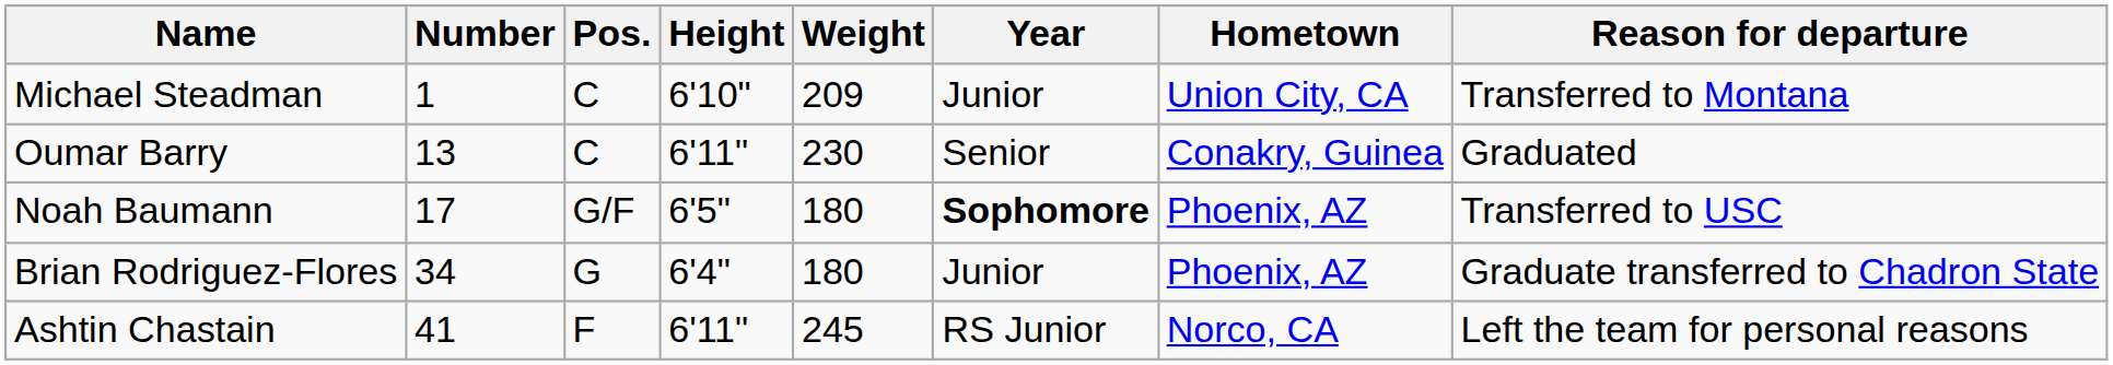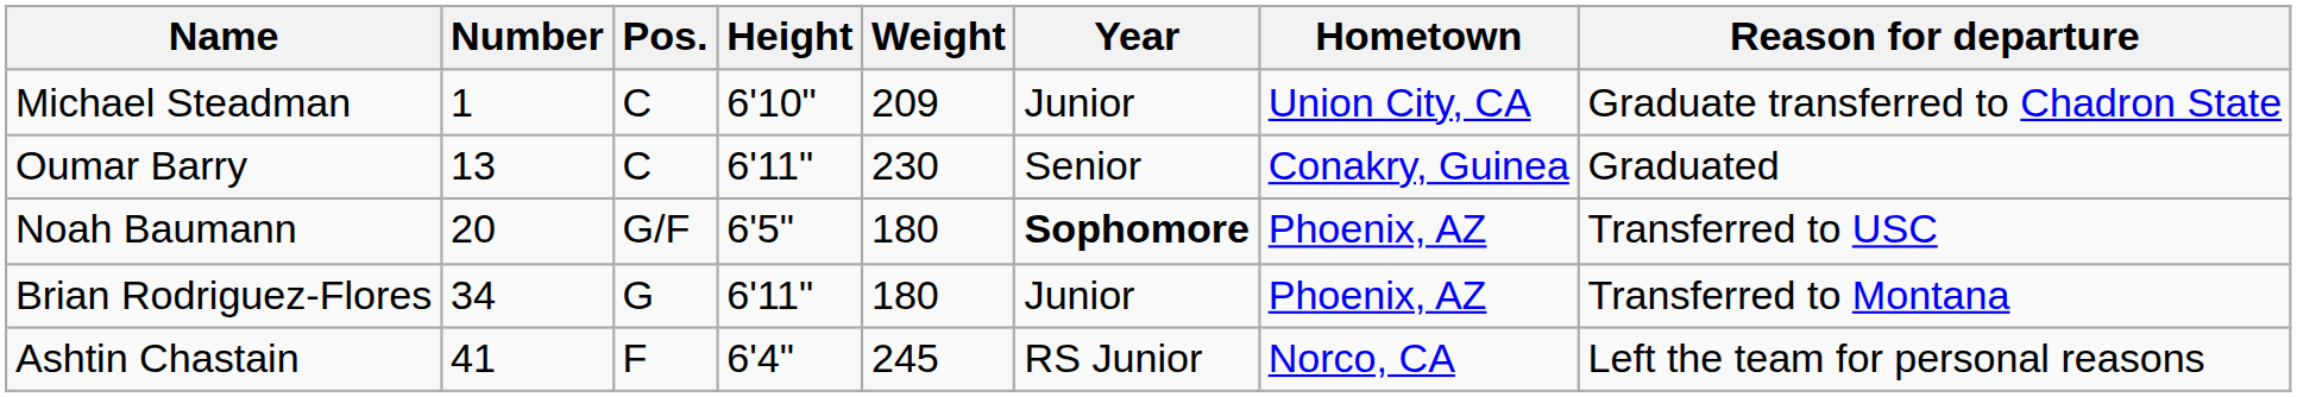 <table class="wikitable sortable" border="1">
 <tr>
 <th>Name</th>
 <th>Number</th>
 <th>Pos.</th>
 <th>Height</th>
 <th>Weight</th>
 <th>Year</th>
 <th>Hometown</th>
 <th class="unsortable">Reason for departure</th>
 </tr>
 <tr>
 <td>Michael Steadman</td>
 <td>1</td>
 <td>C</td>
 <td>6'10"</td>
 <td>209</td>
 <td>Junior</td>
 <td><a href='#'>Union City, CA</a></td>
-<td>Transferred to <a href='#'>Montana</a></td>
+<td>Graduate transferred to <a href='#'>Chadron State</a></td>
 </tr>
 <tr>
 <td>Oumar Barry</td>
 <td>13</td>
 <td>C</td>
 <td>6'11"</td>
 <td>230</td>
 <td>Senior</td>
 <td><a href='#'>Conakry, Guinea</a></td>
 <td>Graduated</td>
 </tr>
 <tr>
 <td>Noah Baumann</td>
-<td>17</td>
+<td>20</td>
 <td>G/F</td>
 <td>6'5"</td>
 <td>180</td>
 <td><strong>Sophomore</strong></td>
 <td><a href='#'>Phoenix, AZ</a></td>
 <td>Transferred to <a href='#'>USC</a></td>
 </tr>
 <tr>
 <td>Brian Rodriguez-Flores</td>
 <td>34</td>
 <td>G</td>
-<td>6'4"</td>
+<td>6'11"</td>
 <td>180</td>
 <td>Junior</td>
 <td><a href='#'>Phoenix, AZ</a></td>
-<td>Graduate transferred to <a href='#'>Chadron State</a></td>
+<td>Transferred to <a href='#'>Montana</a></td>
 </tr>
 <tr>
 <td>Ashtin Chastain</td>
 <td>41</td>
 <td>F</td>
-<td>6'11"</td>
+<td>6'4"</td>
 <td>245</td>
 <td>RS Junior</td>
 <td><a href='#'>Norco, CA</a></td>
 <td>Left the team for personal reasons</td>
 </tr>
 </table>
